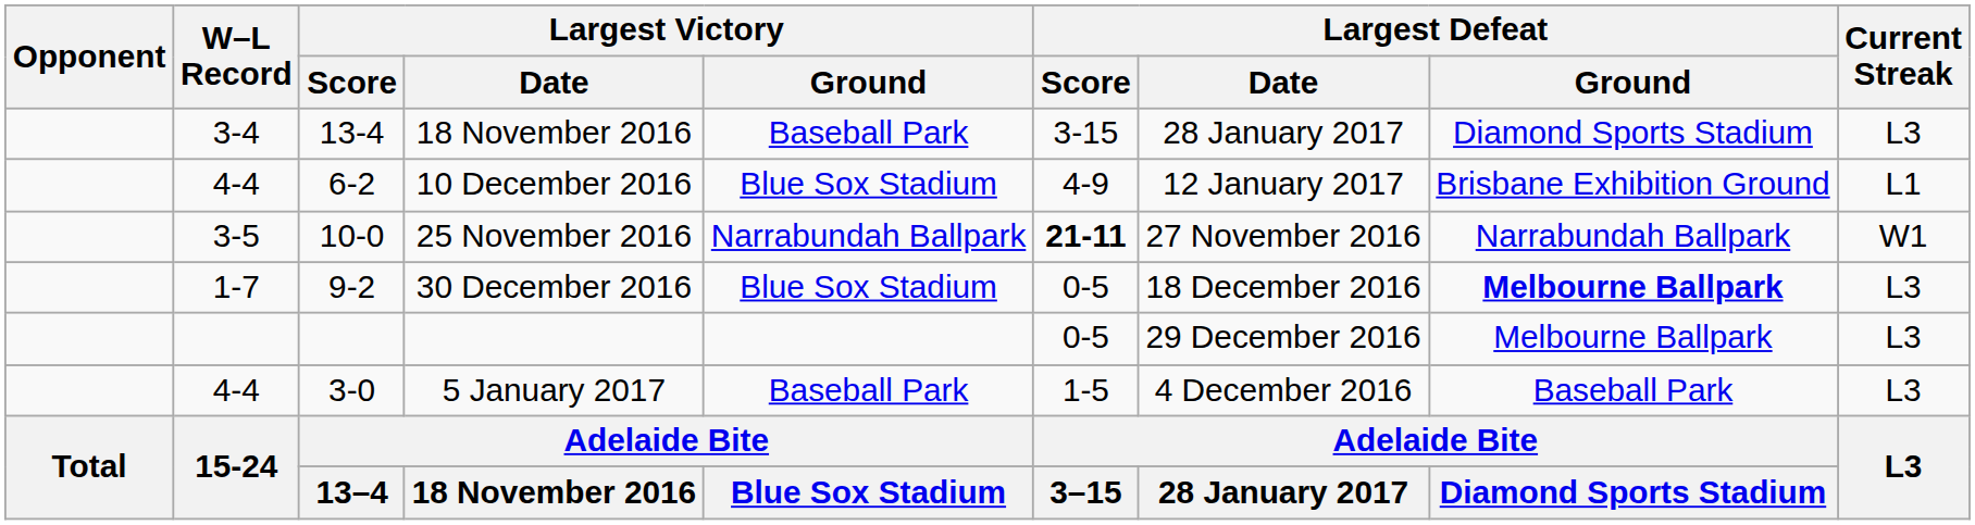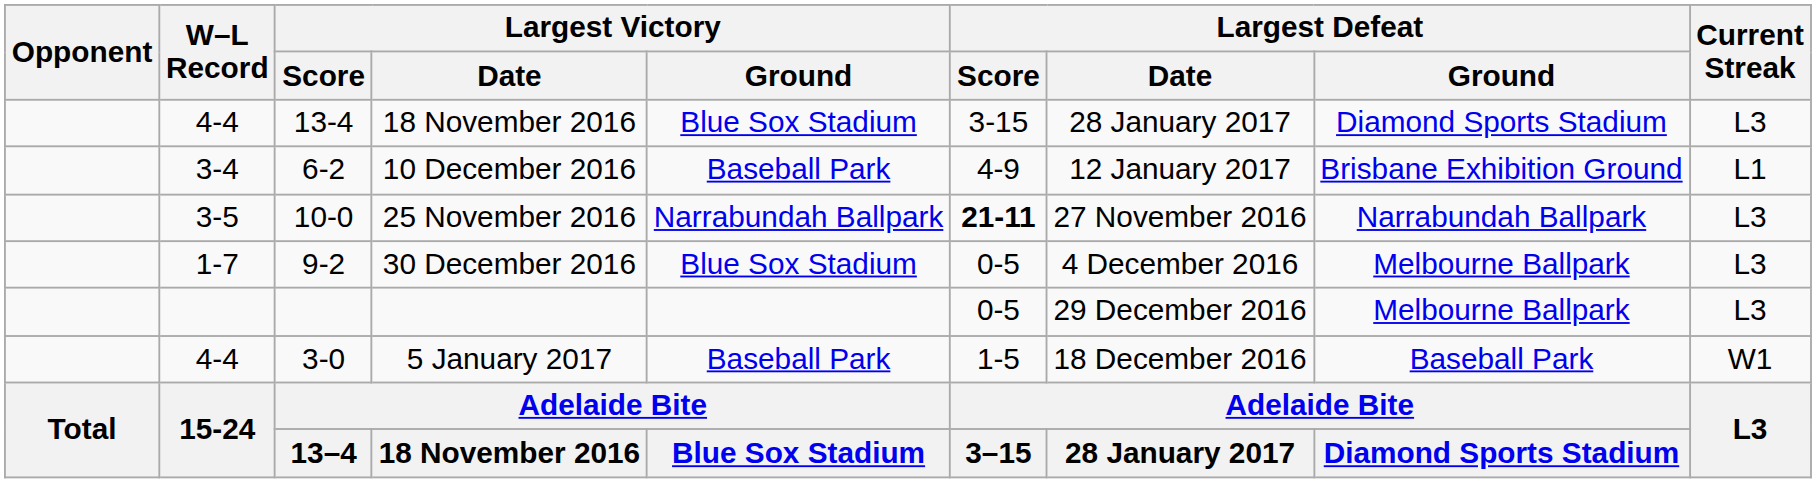 <table class="wikitable" style="text-align:center">
 <tr>
 <th rowspan=2>Opponent</th>
 <th rowspan=2>W–L<br>Record</th>
 <th colspan=3>Largest Victory</th>
 <th colspan=3>Largest Defeat</th>
 <th rowspan=2>Current<br>Streak</th>
 </tr>
 <tr>
 <th>Score</th>
 <th>Date</th>
 <th>Ground</th>
 <th>Score</th>
 <th>Date</th>
 <th>Ground</th>
 </tr>
 <tr>
 <td align=left></td>
-<td>3-4</td>
+<td>4-4</td>
 <td>13-4</td>
 <td>18 November 2016</td>
-<td><a href='#'>Baseball Park</a></td>
+<td><a href='#'>Blue Sox Stadium</a></td>
 <td>3-15</td>
 <td>28 January 2017</td>
 <td><a href='#'>Diamond Sports Stadium</a></td>
 <td>L3</td>
 </tr>
 <tr>
 <td align=left></td>
-<td>4-4</td>
+<td>3-4</td>
 <td>6-2</td>
 <td>10 December 2016</td>
-<td><a href='#'>Blue Sox Stadium</a></td>
+<td><a href='#'>Baseball Park</a></td>
 <td>4-9</td>
 <td>12 January 2017</td>
 <td><a href='#'>Brisbane Exhibition Ground</a></td>
 <td>L1</td>
 </tr>
 <tr>
 <td align=left></td>
 <td>3-5</td>
 <td>10-0</td>
 <td>25 November 2016</td>
 <td><a href='#'>Narrabundah Ballpark</a></td>
 <td><strong>21-11</strong></td>
 <td>27 November 2016</td>
 <td><a href='#'>Narrabundah Ballpark</a></td>
-<td>W1</td>
+<td>L3</td>
 </tr>
 <tr>
 <td align=left></td>
 <td>1-7</td>
 <td>9-2</td>
 <td>30 December 2016</td>
 <td><a href='#'>Blue Sox Stadium</a></td>
 <td>0-5</td>
-<td>18 December 2016</td>
-<td><strong><a href='#'>Melbourne Ballpark</a></strong></td>
+<td>4 December 2016</td>
+<td><a href='#'>Melbourne Ballpark</a></td>
 <td>L3</td>
 </tr>
 <tr>
 <td></td>
 <td></td>
 <td></td>
 <td></td>
 <td></td>
 <td>0-5</td>
 <td>29 December 2016</td>
 <td><a href='#'>Melbourne Ballpark</a></td>
 <td>L3</td>
 </tr>
 <tr>
 <td align=left></td>
 <td>4-4</td>
 <td>3-0</td>
 <td>5 January 2017</td>
 <td><a href='#'>Baseball Park</a></td>
 <td>1-5</td>
-<td>4 December 2016</td>
+<td>18 December 2016</td>
 <td><a href='#'>Baseball Park</a></td>
-<td>L3</td>
+<td>W1</td>
 </tr>
 <tr>
 <th rowspan=2 align=left>Total</th>
 <th rowspan=2>15-24</th>
 <th colspan=3><a href='#'>Adelaide Bite</a></th>
 <th colspan=3><a href='#'>Adelaide Bite</a></th>
 <th rowspan=2>L3</th>
 </tr>
 <tr>
 <th>13–4</th>
 <th>18 November 2016</th>
 <th><a href='#'>Blue Sox Stadium</a></th>
 <th>3–15</th>
 <th>28 January 2017</th>
 <th><a href='#'>Diamond Sports Stadium</a></th>
 </tr>
 </table>
